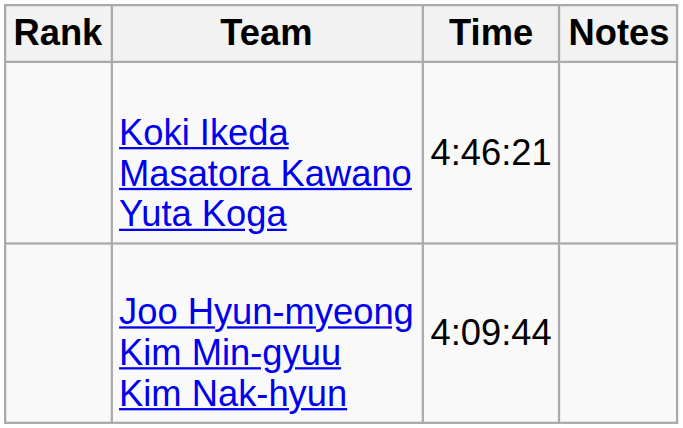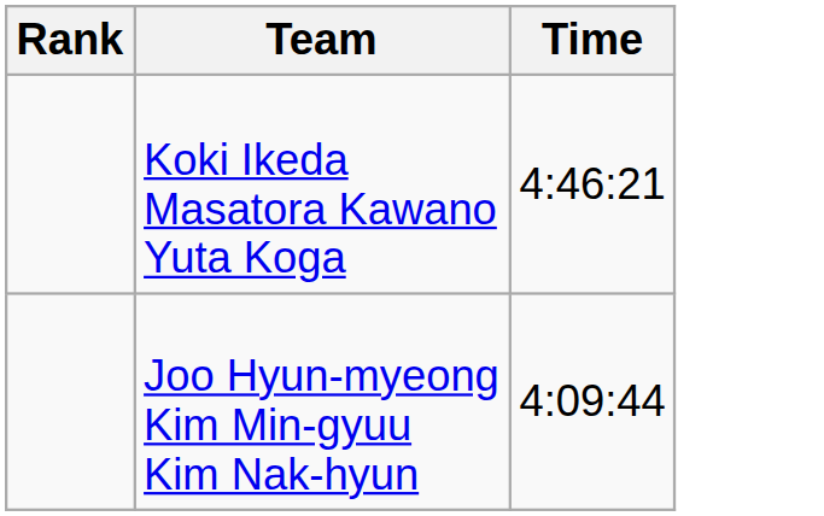 <table class="wikitable sortable" style="text-align:center">
 <tr>
 <th>Rank</th>
 <th>Team</th>
 <th>Time</th>
-<th>Notes</th>
 </tr>
 <tr>
 <td></td>
 <td align=left><br><a href='#'>Koki Ikeda</a><br><a href='#'>Masatora Kawano</a><br><a href='#'>Yuta Koga</a></td>
 <td>4:46:21</td>
-<td></td>
 </tr>
 <tr>
 <td></td>
 <td align=left><br><a href='#'>Joo Hyun-myeong</a><br><a href='#'>Kim Min-gyuu</a><br><a href='#'>Kim Nak-hyun</a></td>
 <td>4:09:44</td>
-<td></td>
 </tr>
 </table>
